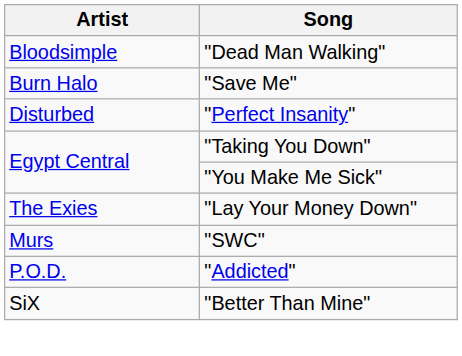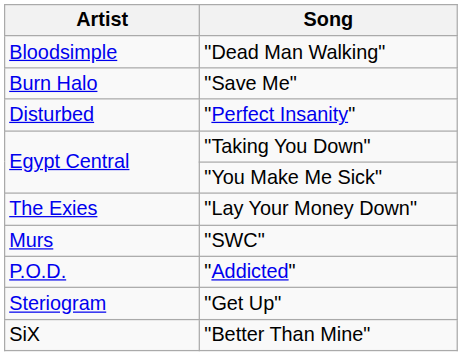 <table class="wikitable sortable">
 <tr>
 <th style="width:150px;">Artist</th>
 <th style="width:200px;">Song</th>
 </tr>
 <tr>
 <td><a href='#'>Bloodsimple</a></td>
 <td>"Dead Man Walking"</td>
 </tr>
 <tr>
 <td><a href='#'>Burn Halo</a></td>
 <td>"Save Me"</td>
 </tr>
 <tr>
 <td><a href='#'>Disturbed</a></td>
 <td>"<a href='#'>Perfect Insanity</a>"</td>
 </tr>
 <tr>
 <td rowspan="2"><a href='#'>Egypt Central</a></td>
 <td>"Taking You Down"</td>
 </tr>
 <tr>
 <td>"You Make Me Sick"</td>
 </tr>
 <tr>
 <td><a href='#'>The Exies</a></td>
 <td>"Lay Your Money Down"</td>
 </tr>
 <tr>
 <td><a href='#'>Murs</a></td>
 <td>"SWC"</td>
 </tr>
 <tr>
 <td><a href='#'>P.O.D.</a></td>
 <td>"<a href='#'>Addicted</a>"</td>
 </tr>
 <tr>
+<td><a href='#'>Steriogram</a></td>
+<td>"Get Up"</td>
+</tr>
+<tr>
 <td>SiX</td>
 <td>"Better Than Mine"</td>
 </tr>
 </table>
